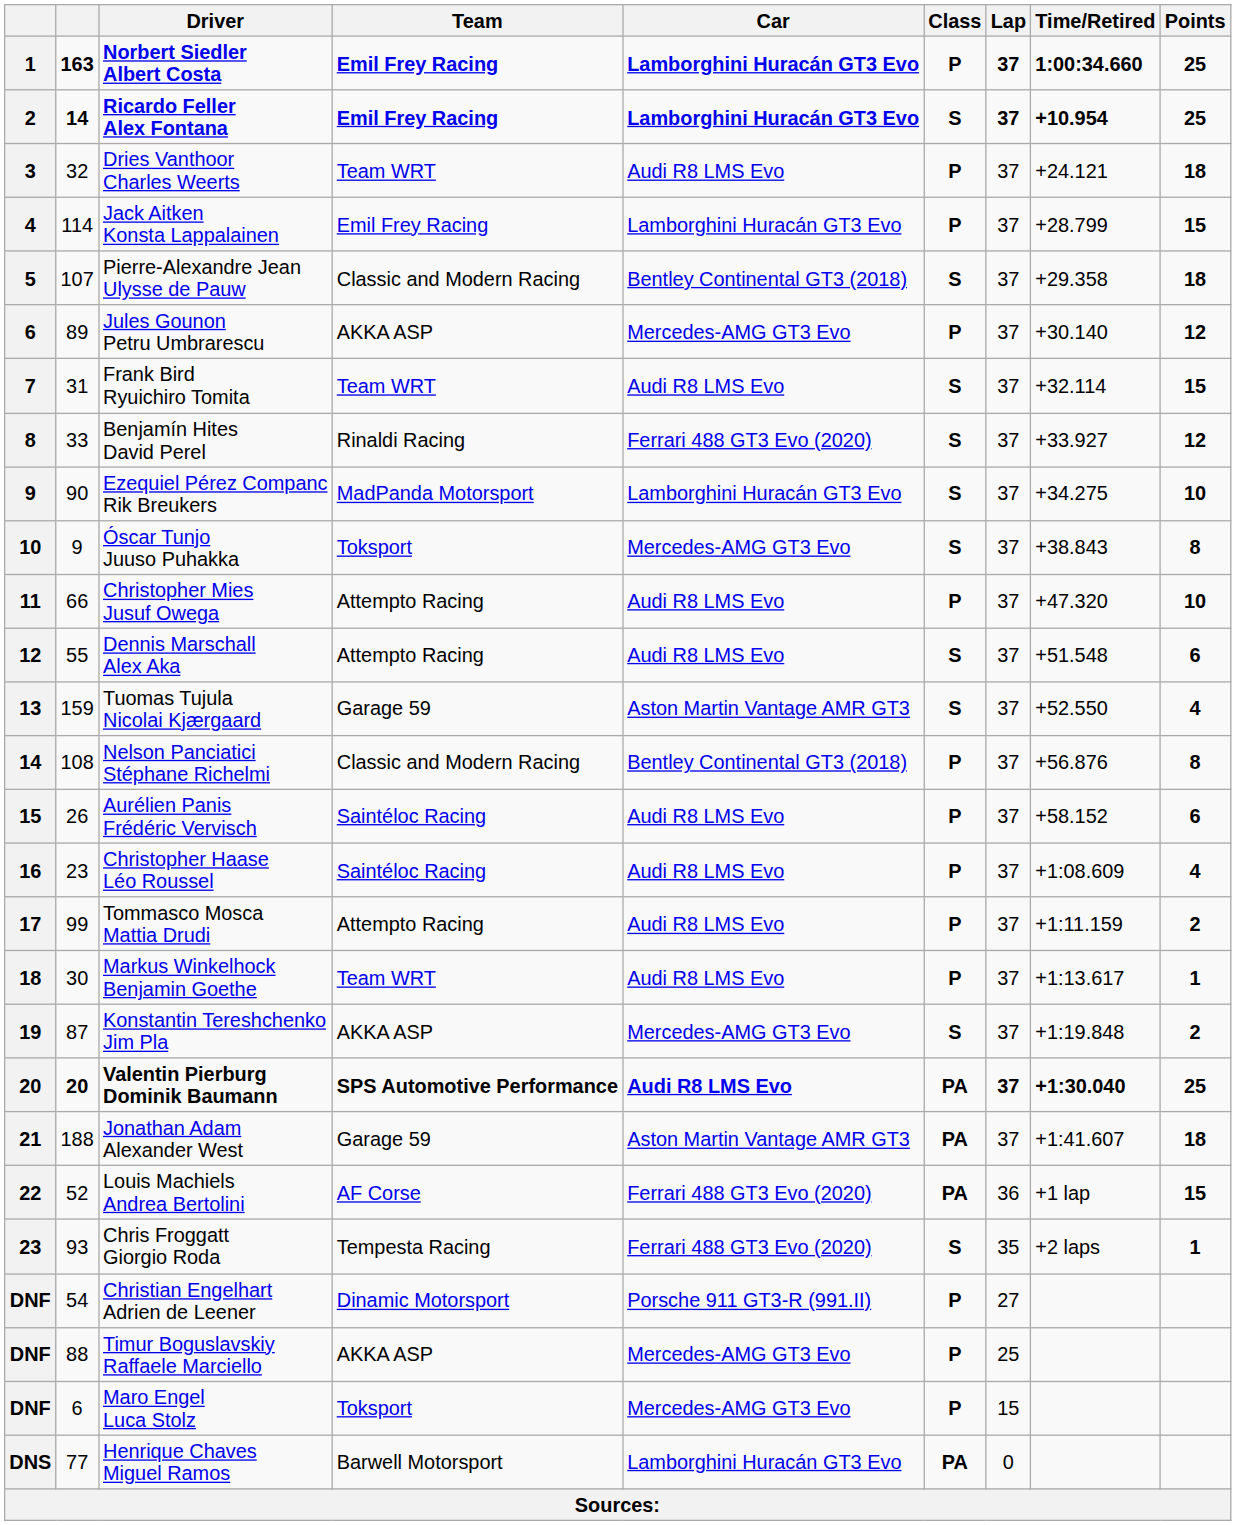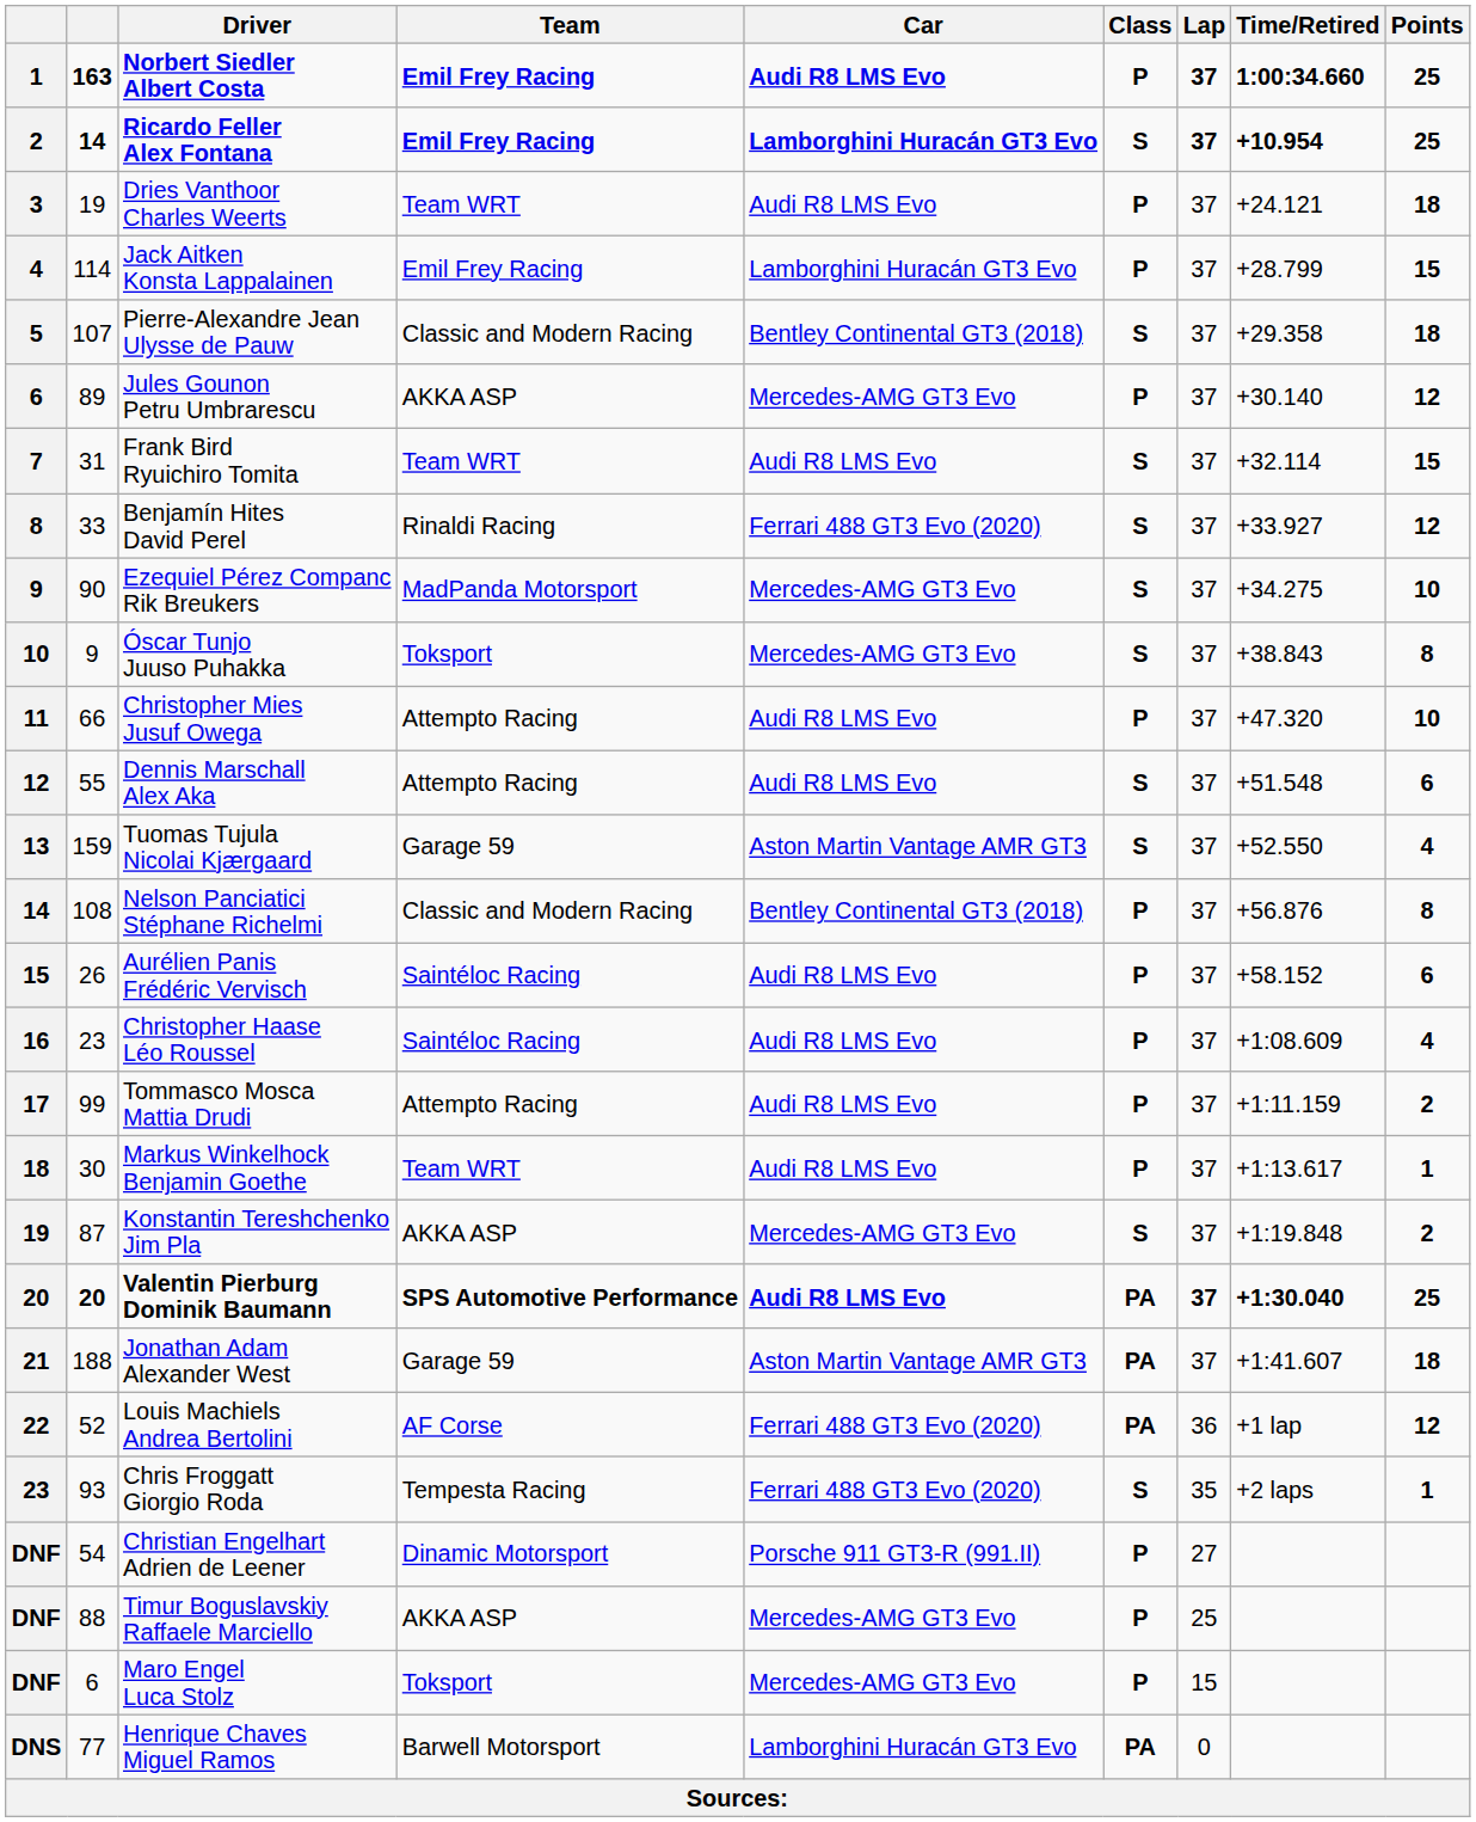 <table class="wikitable sortable" style="font-size: 95%">
 <tr>
 <th></th>
 <th></th>
 <th>Driver</th>
 <th>Team</th>
 <th>Car</th>
 <th>Class</th>
 <th>Lap</th>
 <th>Time/Retired</th>
 <th>Points</th>
 </tr>
 <tr style="font-weight:bold">
 <th>1</th>
 <td align=center>163</td>
 <td> <a href='#'>Norbert Siedler</a><br> <a href='#'>Albert Costa</a></td>
 <td> <a href='#'>Emil Frey Racing</a></td>
-<td><a href='#'>Lamborghini Huracán GT3 Evo</a></td>
+<td><a href='#'>Audi R8 LMS Evo</a></td>
 <td align=center><strong><span>P</span></strong></td>
 <td align=center>37</td>
 <td>1:00:34.660</td>
 <td align=center><strong>25</strong></td>
 </tr>
 <tr style="font-weight:bold">
 <th>2</th>
 <td align=center>14</td>
 <td> <a href='#'>Ricardo Feller</a><br> <a href='#'>Alex Fontana</a></td>
 <td> <a href='#'>Emil Frey Racing</a></td>
 <td><a href='#'>Lamborghini Huracán GT3 Evo</a></td>
 <td align=center><strong><span>S</span></strong></td>
 <td align=center>37</td>
 <td>+10.954</td>
 <td align=center><strong>25</strong></td>
 </tr>
 <tr>
 <th>3</th>
-<td align=center>32</td>
+<td align=center>19</td>
 <td> <a href='#'>Dries Vanthoor</a><br> <a href='#'>Charles Weerts</a></td>
 <td> <a href='#'>Team WRT</a></td>
 <td><a href='#'>Audi R8 LMS Evo</a></td>
 <td align=center><strong><span>P</span></strong></td>
 <td align=center>37</td>
 <td>+24.121</td>
 <td align=center><strong>18</strong></td>
 </tr>
 <tr>
 <th>4</th>
 <td align=center>114</td>
 <td> <a href='#'>Jack Aitken</a><br> <a href='#'>Konsta Lappalainen</a></td>
 <td> <a href='#'>Emil Frey Racing</a></td>
 <td><a href='#'>Lamborghini Huracán GT3 Evo</a></td>
 <td align=center><strong><span>P</span></strong></td>
 <td align=center>37</td>
 <td>+28.799</td>
 <td align=center><strong>15</strong></td>
 </tr>
 <tr>
 <th>5</th>
 <td align=center>107</td>
 <td> Pierre-Alexandre Jean<br> <a href='#'>Ulysse de Pauw</a></td>
 <td> Classic and Modern Racing</td>
 <td><a href='#'>Bentley Continental GT3 (2018)</a></td>
 <td align=center><strong><span>S</span></strong></td>
 <td align=center>37</td>
 <td>+29.358</td>
 <td align=center><strong>18</strong></td>
 </tr>
 <tr>
 <th>6</th>
 <td align=center>89</td>
 <td> <a href='#'>Jules Gounon</a><br> Petru Umbrarescu</td>
 <td> AKKA ASP</td>
 <td><a href='#'>Mercedes-AMG GT3 Evo</a></td>
 <td align=center><strong><span>P</span></strong></td>
 <td align=center>37</td>
 <td>+30.140</td>
 <td align=center><strong>12</strong></td>
 </tr>
 <tr>
 <th>7</th>
 <td align=center>31</td>
 <td> Frank Bird<br> Ryuichiro Tomita</td>
 <td> <a href='#'>Team WRT</a></td>
 <td><a href='#'>Audi R8 LMS Evo</a></td>
 <td align=center><strong><span>S</span></strong></td>
 <td align=center>37</td>
 <td>+32.114</td>
 <td align=center><strong>15</strong></td>
 </tr>
 <tr>
 <th>8</th>
 <td align=center>33</td>
 <td> Benjamín Hites<br> David Perel</td>
 <td> Rinaldi Racing</td>
 <td><a href='#'>Ferrari 488 GT3 Evo (2020)</a></td>
 <td align=center><strong><span>S</span></strong></td>
 <td align=center>37</td>
 <td>+33.927</td>
 <td align=center><strong>12</strong></td>
 </tr>
 <tr>
 <th>9</th>
 <td align=center>90</td>
 <td> <a href='#'>Ezequiel Pérez Companc</a><br> Rik Breukers</td>
 <td> <a href='#'>MadPanda Motorsport</a></td>
-<td><a href='#'>Lamborghini Huracán GT3 Evo</a></td>
+<td><a href='#'>Mercedes-AMG GT3 Evo</a></td>
 <td align=center><strong><span>S</span></strong></td>
 <td align=center>37</td>
 <td>+34.275</td>
 <td align=center><strong>10</strong></td>
 </tr>
 <tr>
 <th>10</th>
 <td align=center>9</td>
 <td> <a href='#'>Óscar Tunjo</a><br> Juuso Puhakka</td>
 <td> <a href='#'>Toksport</a></td>
 <td><a href='#'>Mercedes-AMG GT3 Evo</a></td>
 <td align=center><strong><span>S</span></strong></td>
 <td align=center>37</td>
 <td>+38.843</td>
 <td align=center><strong>8</strong></td>
 </tr>
 <tr>
 <th>11</th>
 <td align=center>66</td>
 <td> <a href='#'>Christopher Mies</a><br> <a href='#'>Jusuf Owega</a></td>
 <td> Attempto Racing</td>
 <td><a href='#'>Audi R8 LMS Evo</a></td>
 <td align=center><strong><span>P</span></strong></td>
 <td align=center>37</td>
 <td>+47.320</td>
 <td align=center><strong>10</strong></td>
 </tr>
 <tr>
 <th>12</th>
 <td align=center>55</td>
 <td> <a href='#'>Dennis Marschall</a><br> <a href='#'>Alex Aka</a></td>
 <td> Attempto Racing</td>
 <td><a href='#'>Audi R8 LMS Evo</a></td>
 <td align=center><strong><span>S</span></strong></td>
 <td align=center>37</td>
 <td>+51.548</td>
 <td align=center><strong>6</strong></td>
 </tr>
 <tr>
 <th>13</th>
 <td align=center>159</td>
 <td> Tuomas Tujula<br> <a href='#'>Nicolai Kjærgaard</a></td>
 <td> Garage 59</td>
 <td><a href='#'>Aston Martin Vantage AMR GT3</a></td>
 <td align=center><strong><span>S</span></strong></td>
 <td align=center>37</td>
 <td>+52.550</td>
 <td align=center><strong>4</strong></td>
 </tr>
 <tr>
 <th>14</th>
 <td align=center>108</td>
 <td> <a href='#'>Nelson Panciatici</a><br> <a href='#'>Stéphane Richelmi</a></td>
 <td> Classic and Modern Racing</td>
 <td><a href='#'>Bentley Continental GT3 (2018)</a></td>
 <td align=center><strong><span>P</span></strong></td>
 <td align=center>37</td>
 <td>+56.876</td>
 <td align=center><strong>8</strong></td>
 </tr>
 <tr>
 <th>15</th>
 <td align=center>26</td>
 <td> <a href='#'>Aurélien Panis</a><br> <a href='#'>Frédéric Vervisch</a></td>
 <td> <a href='#'>Saintéloc Racing</a></td>
 <td><a href='#'>Audi R8 LMS Evo</a></td>
 <td align=center><strong><span>P</span></strong></td>
 <td align=center>37</td>
 <td>+58.152</td>
 <td align=center><strong>6</strong></td>
 </tr>
 <tr>
 <th>16</th>
 <td align=center>23</td>
 <td> <a href='#'>Christopher Haase</a><br> <a href='#'>Léo Roussel</a></td>
 <td> <a href='#'>Saintéloc Racing</a></td>
 <td><a href='#'>Audi R8 LMS Evo</a></td>
 <td align=center><strong><span>P</span></strong></td>
 <td align=center>37</td>
 <td>+1:08.609</td>
 <td align=center><strong>4</strong></td>
 </tr>
 <tr>
 <th>17</th>
 <td align=center>99</td>
 <td> Tommasco Mosca<br> <a href='#'>Mattia Drudi</a></td>
 <td> Attempto Racing</td>
 <td><a href='#'>Audi R8 LMS Evo</a></td>
 <td align=center><strong><span>P</span></strong></td>
 <td align=center>37</td>
 <td>+1:11.159</td>
 <td align=center><strong>2</strong></td>
 </tr>
 <tr>
 <th>18</th>
 <td align=center>30</td>
 <td> <a href='#'>Markus Winkelhock</a><br> <a href='#'>Benjamin Goethe</a></td>
 <td> <a href='#'>Team WRT</a></td>
 <td><a href='#'>Audi R8 LMS Evo</a></td>
 <td align=center><strong><span>P</span></strong></td>
 <td align=center>37</td>
 <td>+1:13.617</td>
 <td align=center><strong>1</strong></td>
 </tr>
 <tr>
 <th>19</th>
 <td align=center>87</td>
 <td> <a href='#'>Konstantin Tereshchenko</a><br> <a href='#'>Jim Pla</a></td>
 <td> AKKA ASP</td>
 <td><a href='#'>Mercedes-AMG GT3 Evo</a></td>
 <td align=center><strong><span>S</span></strong></td>
 <td align=center>37</td>
 <td>+1:19.848</td>
 <td align=center><strong>2</strong></td>
 </tr>
 <tr style="font-weight:bold">
 <th>20</th>
 <td align=center>20</td>
 <td> Valentin Pierburg<br> Dominik Baumann</td>
 <td> SPS Automotive Performance</td>
 <td><a href='#'>Audi R8 LMS Evo</a></td>
 <td align=center><strong><span>PA</span></strong></td>
 <td align=center>37</td>
 <td>+1:30.040</td>
 <td align=center><strong>25</strong></td>
 </tr>
 <tr>
 <th>21</th>
 <td align=center>188</td>
 <td> <a href='#'>Jonathan Adam</a><br> Alexander West</td>
 <td> Garage 59</td>
 <td><a href='#'>Aston Martin Vantage AMR GT3</a></td>
 <td align=center><strong><span>PA</span></strong></td>
 <td align=center>37</td>
 <td>+1:41.607</td>
 <td align=center><strong>18</strong></td>
 </tr>
 <tr>
 <th>22</th>
 <td align=center>52</td>
 <td> Louis Machiels<br> <a href='#'>Andrea Bertolini</a></td>
 <td> <a href='#'>AF Corse</a></td>
 <td><a href='#'>Ferrari 488 GT3 Evo (2020)</a></td>
 <td align=center><strong><span>PA</span></strong></td>
 <td align=center>36</td>
 <td>+1 lap</td>
-<td align=center><strong>15</strong></td>
+<td align=center><strong>12</strong></td>
 </tr>
 <tr>
 <th>23</th>
 <td align=center>93</td>
 <td> Chris Froggatt<br> Giorgio Roda</td>
 <td> Tempesta Racing</td>
 <td><a href='#'>Ferrari 488 GT3 Evo (2020)</a></td>
 <td align=center><strong><span>S</span></strong></td>
 <td align=center>35</td>
 <td>+2 laps</td>
 <td align=center><strong>1</strong></td>
 </tr>
 <tr>
 <th>DNF</th>
 <td align=center>54</td>
 <td> <a href='#'>Christian Engelhart</a><br> Adrien de Leener</td>
 <td> <a href='#'>Dinamic Motorsport</a></td>
 <td><a href='#'>Porsche 911 GT3-R (991.II)</a></td>
 <td align=center><strong><span>P</span></strong></td>
 <td align=center>27</td>
 <td></td>
 <td align=center></td>
 </tr>
 <tr>
 <th>DNF</th>
 <td align=center>88</td>
 <td> <a href='#'>Timur Boguslavskiy</a><br> <a href='#'>Raffaele Marciello</a></td>
 <td> AKKA ASP</td>
 <td><a href='#'>Mercedes-AMG GT3 Evo</a></td>
 <td align=center><strong><span>P</span></strong></td>
 <td align=center>25</td>
 <td></td>
 <td align=center></td>
 </tr>
 <tr>
 <th>DNF</th>
 <td align=center>6</td>
 <td> <a href='#'>Maro Engel</a><br> <a href='#'>Luca Stolz</a></td>
 <td> <a href='#'>Toksport</a></td>
 <td><a href='#'>Mercedes-AMG GT3 Evo</a></td>
 <td align=center><strong><span>P</span></strong></td>
 <td align=center>15</td>
 <td></td>
 <td align=center></td>
 </tr>
 <tr>
 <th>DNS</th>
 <td align=center>77</td>
 <td> <a href='#'>Henrique Chaves</a><br> <a href='#'>Miguel Ramos</a></td>
 <td> Barwell Motorsport</td>
 <td><a href='#'>Lamborghini Huracán GT3 Evo</a></td>
 <td align=center><strong><span>PA</span></strong></td>
 <td align=center>0</td>
 <td></td>
 <td align=center></td>
 </tr>
 <tr>
 <th colspan=9>Sources:</th>
 </tr>
 </table>
